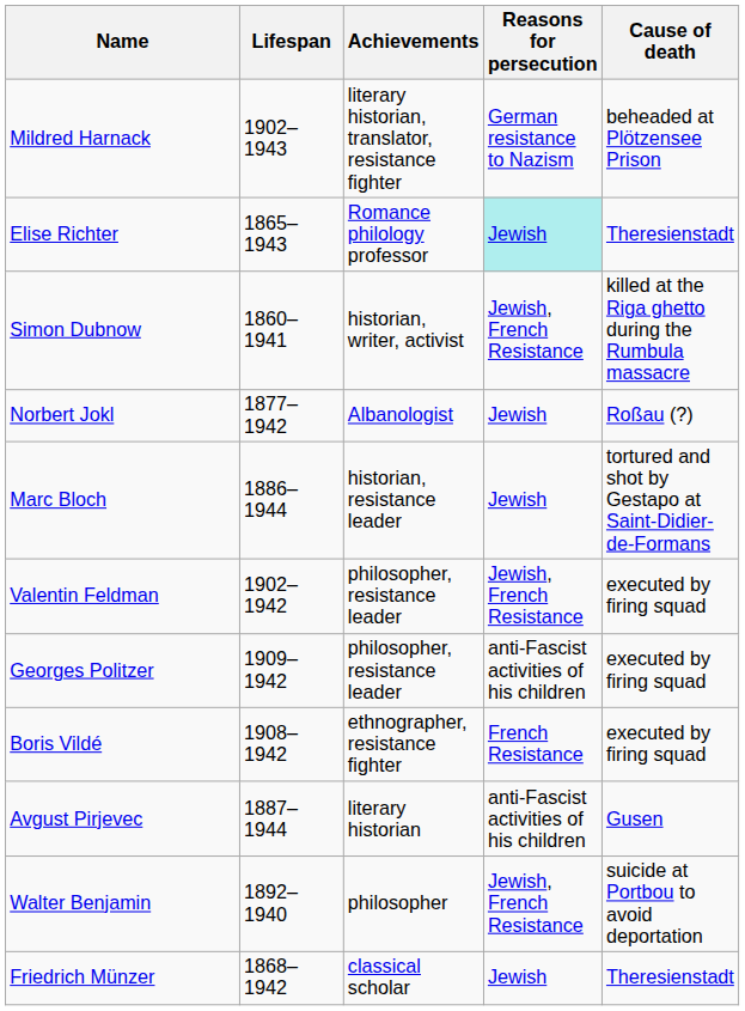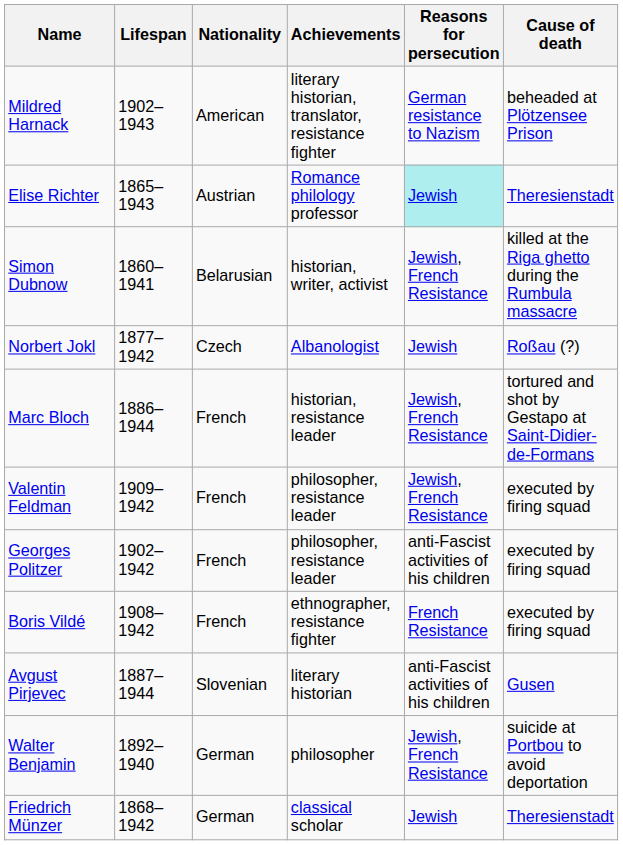 <table class="wikitable sortable">
 <tr align=left>
 <th width=200>Name</th>
 <th width=80>Lifespan</th>
+<th width=100>Nationality</th>
 <th>Achievements</th>
 <th>Reasons for persecution</th>
 <th>Cause of death</th>
 </tr>
 <tr>
 <td><a href='#'>Mildred Harnack</a></td>
 <td>1902–1943</td>
+<td>American</td>
 <td>literary historian, translator, resistance fighter</td>
 <td><a href='#'>German resistance to Nazism</a></td>
 <td>beheaded at <a href='#'>Plötzensee Prison</a></td>
 </tr>
 <tr>
 <td><a href='#'>Elise Richter</a></td>
 <td>1865–1943</td>
+<td>Austrian</td>
 <td><a href='#'>Romance</a> <a href='#'>philology</a> professor</td>
 <td style="background: paleturquoise;"><a href='#'>Jewish</a></td>
 <td><a href='#'>Theresienstadt</a></td>
 </tr>
 <tr>
 <td><a href='#'>Simon Dubnow</a></td>
 <td>1860–1941</td>
+<td>Belarusian</td>
 <td>historian, writer, activist</td>
 <td><a href='#'>Jewish</a>, <a href='#'>French Resistance</a></td>
 <td>killed at the <a href='#'>Riga ghetto</a> during the <a href='#'>Rumbula massacre</a></td>
 </tr>
 <tr>
 <td><a href='#'>Norbert Jokl</a></td>
 <td>1877–1942</td>
+<td>Czech</td>
 <td><a href='#'>Albanologist</a></td>
 <td><a href='#'>Jewish</a></td>
 <td><a href='#'>Roßau</a> (?)</td>
 </tr>
 <tr>
 <td><a href='#'>Marc Bloch</a></td>
 <td>1886–1944</td>
+<td>French</td>
 <td>historian, resistance leader</td>
-<td><a href='#'>Jewish</a></td>
+<td><a href='#'>Jewish</a>, <a href='#'>French Resistance</a></td>
 <td>tortured and shot by Gestapo at <a href='#'>Saint-Didier-de-Formans</a></td>
 </tr>
 <tr>
 <td><a href='#'>Valentin Feldman</a></td>
-<td>1902–1942</td>
+<td>1909–1942</td>
+<td>French</td>
 <td>philosopher, resistance leader</td>
 <td><a href='#'>Jewish</a>, <a href='#'>French Resistance</a></td>
 <td>executed by firing squad</td>
 </tr>
 <tr>
 <td><a href='#'>Georges Politzer</a></td>
-<td>1909–1942</td>
+<td>1902–1942</td>
+<td>French</td>
 <td>philosopher, resistance leader</td>
 <td>anti-Fascist activities of his children</td>
 <td>executed by firing squad</td>
 </tr>
 <tr>
 <td><a href='#'>Boris Vildé</a></td>
 <td>1908–1942</td>
+<td>French</td>
 <td>ethnographer, resistance fighter</td>
 <td><a href='#'>French Resistance</a></td>
 <td>executed by firing squad</td>
 </tr>
 <tr>
 <td><a href='#'>Avgust Pirjevec</a></td>
 <td>1887–1944</td>
+<td>Slovenian</td>
 <td>literary historian</td>
 <td>anti-Fascist activities of his children</td>
 <td><a href='#'>Gusen</a></td>
 </tr>
 <tr>
 <td><a href='#'>Walter Benjamin</a></td>
 <td>1892–1940</td>
+<td>German</td>
 <td>philosopher</td>
 <td><a href='#'>Jewish</a>, <a href='#'>French Resistance</a></td>
 <td>suicide at <a href='#'>Portbou</a> to avoid deportation</td>
 </tr>
 <tr>
 <td><a href='#'>Friedrich Münzer</a></td>
 <td>1868–1942</td>
+<td>German</td>
 <td><a href='#'>classical</a> scholar</td>
 <td><a href='#'>Jewish</a></td>
 <td><a href='#'>Theresienstadt</a></td>
 </tr>
 </table>
